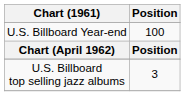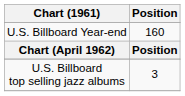 <table class="wikitable" style="text-align:center;">
 <tr>
 <th>Chart (1961)</th>
 <th>Position</th>
 </tr>
 <tr>
 </tr>
 <tr>
 <td>U.S. Billboard Year-end</td>
-<td>100</td>
+<td>160</td>
 </tr>
 <tr>
 <th>Chart (April 1962)</th>
 <th>Position</th>
 </tr>
 <tr>
 </tr>
 <tr>
 <td>U.S. Billboard<br>top selling jazz albums</td>
 <td>3</td>
 </tr>
 <tr>
 </tr>
 </table>
